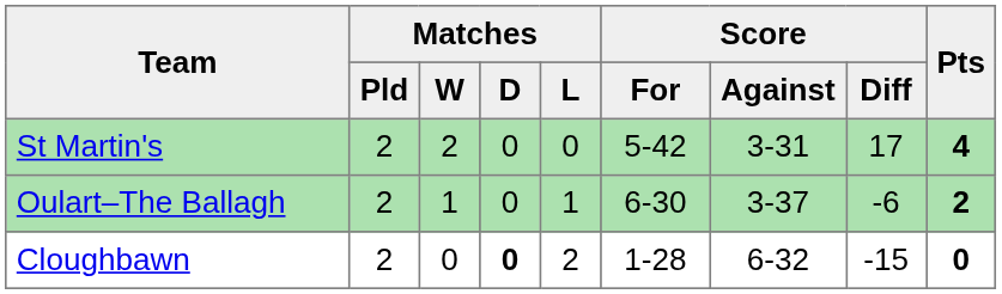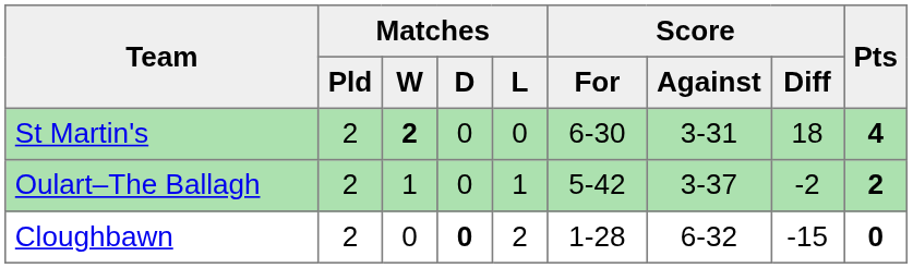 <table style=border-collapse:collapse border=1 cellspacing=0 cellpadding=5>
 <tr align=center bgcolor=#efefef>
 <th rowspan=2 width=165>Team</th>
 <th colspan=4>Matches</th>
 <th colspan=3>Score</th>
 <th rowspan=2width=20>Pts</th>
 </tr>
 <tr align=center bgcolor=#efefef>
 <th width=20>Pld</th>
 <th width=20>W</th>
 <th width=20>D</th>
 <th width=20>L</th>
 <th width=45>For</th>
 <th width=45>Against</th>
 <th width=30>Diff</th>
 </tr>
 <tr align=center  style="background:#ACE1AF;">
 <td style="text-align:left;"><a href='#'>St Martin's</a></td>
 <td>2</td>
-<td>2</td>
+<td><strong>2</strong></td>
 <td>0</td>
 <td>0</td>
-<td>5-42</td>
+<td>6-30</td>
 <td>3-31</td>
-<td>17</td>
+<td>18</td>
 <td><strong>4</strong></td>
 </tr>
 <tr align=center style="background:#ACE1AF;">
 <td style="text-align:left;"><a href='#'>Oulart–The Ballagh</a></td>
 <td>2</td>
 <td>1</td>
 <td>0</td>
 <td>1</td>
-<td>6-30</td>
+<td>5-42</td>
 <td>3-37</td>
-<td>-6</td>
+<td>-2</td>
 <td><strong>2</strong></td>
 </tr>
 <tr align=center>
 <td style="text-align:left;"><a href='#'>Cloughbawn</a></td>
 <td>2</td>
 <td>0</td>
 <td><strong>0</strong></td>
 <td>2</td>
 <td>1-28</td>
 <td>6-32</td>
 <td>-15</td>
 <td><strong>0</strong></td>
 </tr>
 </table>
